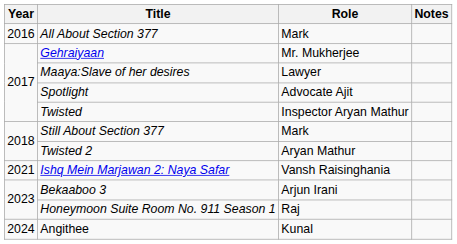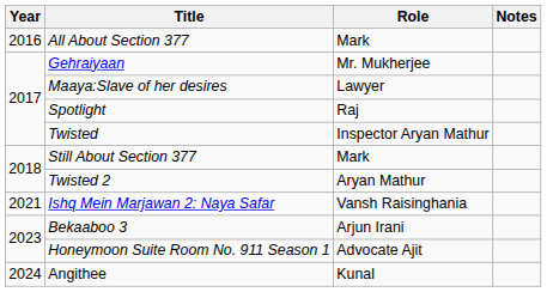 <table class="wikitable">
 <tr>
 <th>Year</th>
 <th>Title</th>
 <th>Role</th>
 <th>Notes</th>
 </tr>
 <tr>
 <td>2016</td>
 <td><em>All About Section 377</em></td>
 <td>Mark</td>
 <td></td>
 </tr>
 <tr>
 <td rowspan="4">2017</td>
 <td><em><a href='#'>Gehraiyaan</a></em></td>
 <td>Mr. Mukherjee</td>
 <td></td>
 </tr>
 <tr>
 <td><em>Maaya:Slave of her desires</em></td>
 <td>Lawyer</td>
 <td></td>
 </tr>
 <tr>
 <td><em>Spotlight</em></td>
-<td>Advocate Ajit</td>
+<td>Raj</td>
 <td></td>
 </tr>
 <tr>
 <td><em>Twisted</em></td>
 <td>Inspector Aryan Mathur</td>
 <td></td>
 </tr>
 <tr>
 <td rowspan="2">2018</td>
 <td><em>Still About Section 377</em></td>
 <td>Mark</td>
 <td></td>
 </tr>
 <tr>
 <td><em>Twisted 2</em></td>
 <td>Aryan Mathur</td>
 <td></td>
 </tr>
 <tr>
 <td>2021</td>
 <td><em><a href='#'>Ishq Mein Marjawan 2: Naya Safar</a></em></td>
 <td>Vansh Raisinghania</td>
 <td></td>
 </tr>
 <tr>
 <td rowspan="2">2023</td>
 <td><em>Bekaaboo 3</em></td>
 <td>Arjun Irani</td>
 <td></td>
 </tr>
 <tr>
 <td><em>Honeymoon Suite Room No. 911 Season 1</em></td>
-<td>Raj</td>
+<td>Advocate Ajit</td>
 <td></td>
 </tr>
 <tr>
 <td>2024</td>
 <td>Angithee</td>
 <td>Kunal</td>
 <td></td>
 </tr>
 </table>
